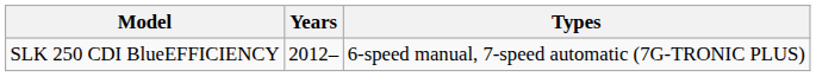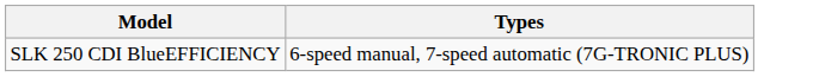 <table class="wikitable collapsible sortable" style="font-size:95%;">
 <tr>
 <th>Model</th>
-<th>Years</th>
 <th>Types</th>
 </tr>
 <tr>
 <td>SLK 250 CDI BlueEFFICIENCY</td>
-<td>2012–</td>
 <td>6-speed manual, 7-speed automatic (7G-TRONIC PLUS)</td>
 </tr>
 </table>
